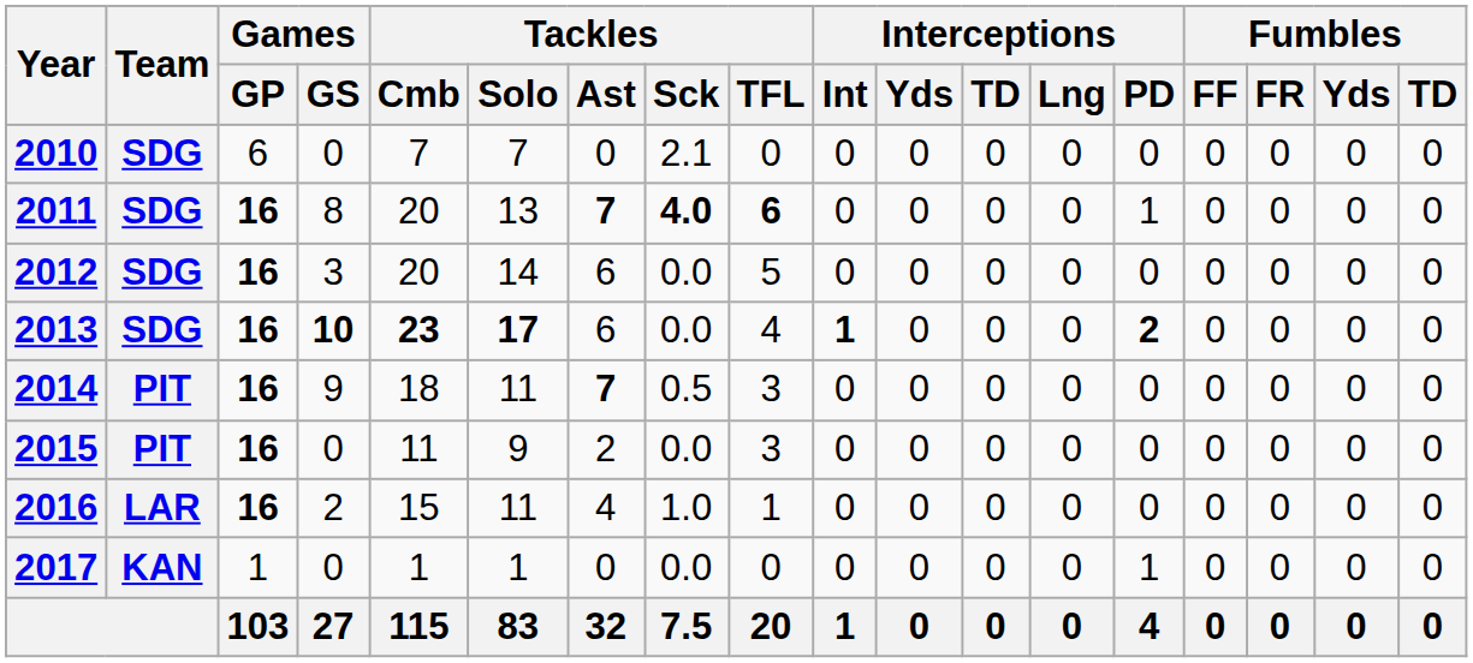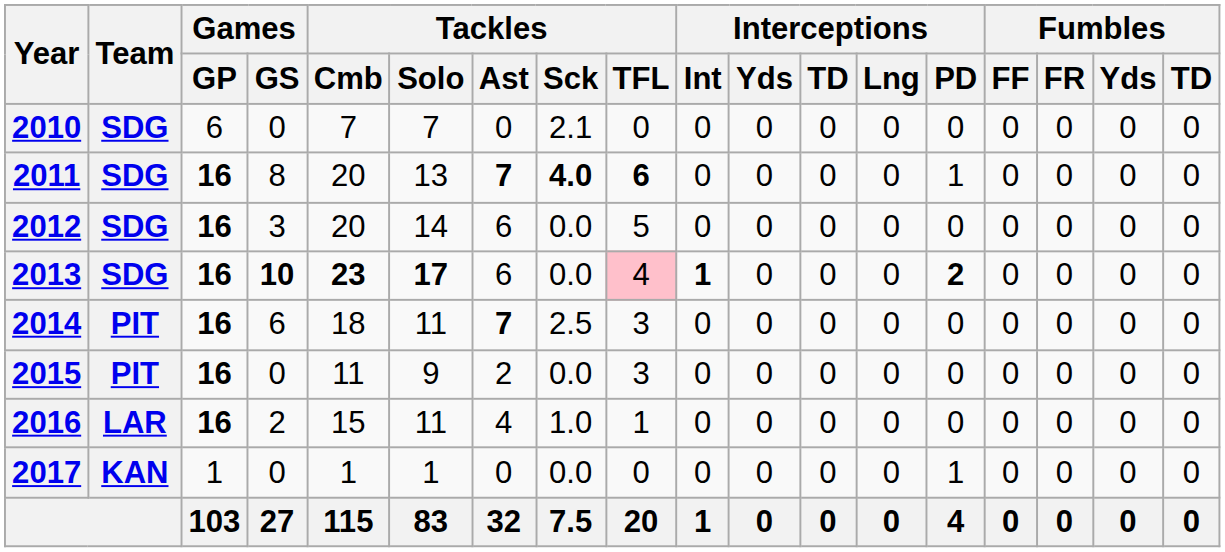 <table class="wikitable" style="text-align:center">
 <tr>
 <th rowspan="2">Year</th>
 <th rowspan="2">Team</th>
 <th colspan="2">Games</th>
 <th colspan="5">Tackles</th>
 <th colspan="5">Interceptions</th>
 <th colspan="4">Fumbles</th>
 </tr>
 <tr>
 <th>GP</th>
 <th>GS</th>
 <th>Cmb</th>
 <th>Solo</th>
 <th>Ast</th>
 <th>Sck</th>
 <th>TFL</th>
 <th>Int</th>
 <th>Yds</th>
 <th>TD</th>
 <th>Lng</th>
 <th>PD</th>
 <th>FF</th>
 <th>FR</th>
 <th>Yds</th>
 <th>TD</th>
 </tr>
 <tr>
 <th><a href='#'>2010</a></th>
 <th><a href='#'>SDG</a></th>
 <td>6</td>
 <td>0</td>
 <td>7</td>
 <td>7</td>
 <td>0</td>
 <td>2.1</td>
 <td>0</td>
 <td>0</td>
 <td>0</td>
 <td>0</td>
 <td>0</td>
 <td>0</td>
 <td>0</td>
 <td>0</td>
 <td>0</td>
 <td>0</td>
 </tr>
 <tr>
 <th><a href='#'>2011</a></th>
 <th><a href='#'>SDG</a></th>
 <td><strong>16</strong></td>
 <td>8</td>
 <td>20</td>
 <td>13</td>
 <td><strong>7</strong></td>
 <td><strong>4.0</strong></td>
 <td><strong>6</strong></td>
 <td>0</td>
 <td>0</td>
 <td>0</td>
 <td>0</td>
 <td>1</td>
 <td>0</td>
 <td>0</td>
 <td>0</td>
 <td>0</td>
 </tr>
 <tr>
 <th><a href='#'>2012</a></th>
 <th><a href='#'>SDG</a></th>
 <td><strong>16</strong></td>
 <td>3</td>
 <td>20</td>
 <td>14</td>
 <td>6</td>
 <td>0.0</td>
 <td>5</td>
 <td>0</td>
 <td>0</td>
 <td>0</td>
 <td>0</td>
 <td>0</td>
 <td>0</td>
 <td>0</td>
 <td>0</td>
 <td>0</td>
 </tr>
 <tr>
 <th><a href='#'>2013</a></th>
 <th><a href='#'>SDG</a></th>
 <td><strong>16</strong></td>
 <td><strong>10</strong></td>
 <td><strong>23</strong></td>
 <td><strong>17</strong></td>
 <td>6</td>
 <td>0.0</td>
-<td>4</td>
+<td style="background: pink;">4</td>
 <td><strong>1</strong></td>
 <td>0</td>
 <td>0</td>
 <td>0</td>
 <td><strong>2</strong></td>
 <td>0</td>
 <td>0</td>
 <td>0</td>
 <td>0</td>
 </tr>
 <tr>
 <th><a href='#'>2014</a></th>
 <th><a href='#'>PIT</a></th>
 <td><strong>16</strong></td>
-<td>9</td>
+<td>6</td>
 <td>18</td>
 <td>11</td>
 <td><strong>7</strong></td>
-<td>0.5</td>
+<td>2.5</td>
 <td>3</td>
 <td>0</td>
 <td>0</td>
 <td>0</td>
 <td>0</td>
 <td>0</td>
 <td>0</td>
 <td>0</td>
 <td>0</td>
 <td>0</td>
 </tr>
 <tr>
 <th><a href='#'>2015</a></th>
 <th><a href='#'>PIT</a></th>
 <td><strong>16</strong></td>
 <td>0</td>
 <td>11</td>
 <td>9</td>
 <td>2</td>
 <td>0.0</td>
 <td>3</td>
 <td>0</td>
 <td>0</td>
 <td>0</td>
 <td>0</td>
 <td>0</td>
 <td>0</td>
 <td>0</td>
 <td>0</td>
 <td>0</td>
 </tr>
 <tr>
 <th><a href='#'>2016</a></th>
 <th><a href='#'>LAR</a></th>
 <td><strong>16</strong></td>
 <td>2</td>
 <td>15</td>
 <td>11</td>
 <td>4</td>
 <td>1.0</td>
 <td>1</td>
 <td>0</td>
 <td>0</td>
 <td>0</td>
 <td>0</td>
 <td>0</td>
 <td>0</td>
 <td>0</td>
 <td>0</td>
 <td>0</td>
 </tr>
 <tr>
 <th><a href='#'>2017</a></th>
 <th><a href='#'>KAN</a></th>
 <td>1</td>
 <td>0</td>
 <td>1</td>
 <td>1</td>
 <td>0</td>
 <td>0.0</td>
 <td>0</td>
 <td>0</td>
 <td>0</td>
 <td>0</td>
 <td>0</td>
 <td>1</td>
 <td>0</td>
 <td>0</td>
 <td>0</td>
 <td>0</td>
 </tr>
 <tr>
 <th colspan="2"></th>
 <th>103</th>
 <th>27</th>
 <th>115</th>
 <th>83</th>
 <th>32</th>
 <th>7.5</th>
 <th>20</th>
 <th>1</th>
 <th>0</th>
 <th>0</th>
 <th>0</th>
 <th>4</th>
 <th>0</th>
 <th>0</th>
 <th>0</th>
 <th>0</th>
 </tr>
 </table>
